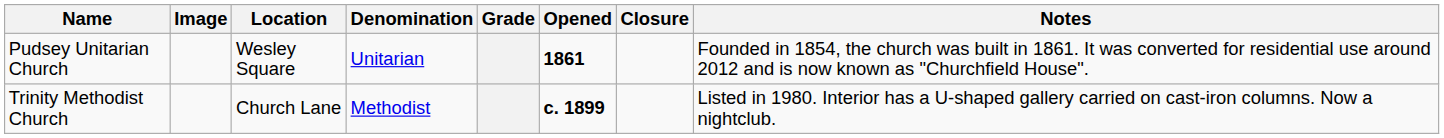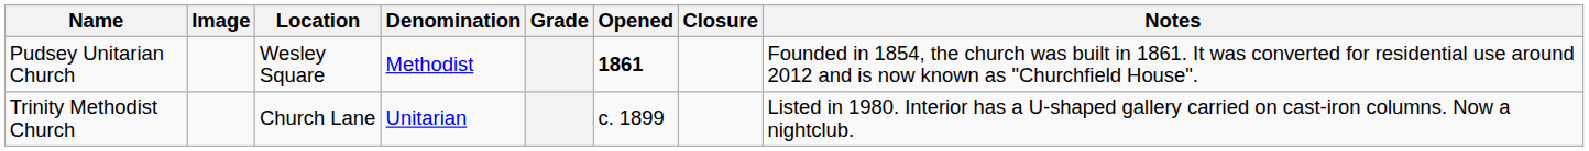 <table class="wikitable sortable">
 <tr>
 <th>Name</th>
 <th class="unsortable">Image</th>
 <th>Location</th>
 <th>Denomination</th>
 <th>Grade</th>
 <th>Opened</th>
 <th>Closure</th>
 <th class="unsortable">Notes</th>
 </tr>
 <tr>
 <td>Pudsey Unitarian Church</td>
 <td></td>
 <td>Wesley Square</td>
-<td><a href='#'>Unitarian</a></td>
+<td><a href='#'>Methodist</a></td>
 <th></th>
 <td><strong>1861</strong></td>
 <td></td>
 <td>Founded in 1854, the church was built in 1861. It was converted for residential use around 2012 and is now known as "Churchfield House".</td>
 </tr>
 <tr>
 <td>Trinity Methodist Church</td>
 <td></td>
 <td>Church Lane</td>
-<td><a href='#'>Methodist</a></td>
+<td><a href='#'>Unitarian</a></td>
 <th></th>
-<td><strong>c. 1899</strong></td>
+<td>c. 1899</td>
 <td></td>
 <td>Listed in 1980. Interior has a U-shaped gallery carried on cast-iron columns. Now a nightclub.</td>
 </tr>
 </table>
